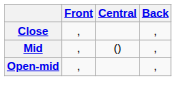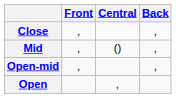 <table class="wikitable" style="text-align: center">
 <tr>
 <th> </th>
 <th><a href='#'>Front</a></th>
 <th><a href='#'>Central</a></th>
 <th><a href='#'>Back</a></th>
 </tr>
 <tr>
 <th><a href='#'>Close</a></th>
 <td>, </td>
 <td></td>
 <td>,  </td>
 </tr>
 <tr>
 <th><a href='#'>Mid</a></th>
 <td>,  </td>
 <td>()</td>
 <td>,  </td>
 </tr>
 <tr>
 <th><a href='#'>Open-mid</a></th>
 <td>, </td>
 <td></td>
 <td>, </td>
 </tr>
+<tr>
+<th><a href='#'>Open</a></th>
+<td></td>
+<td>, </td>
+<td></td>
+</tr>
 </table>
